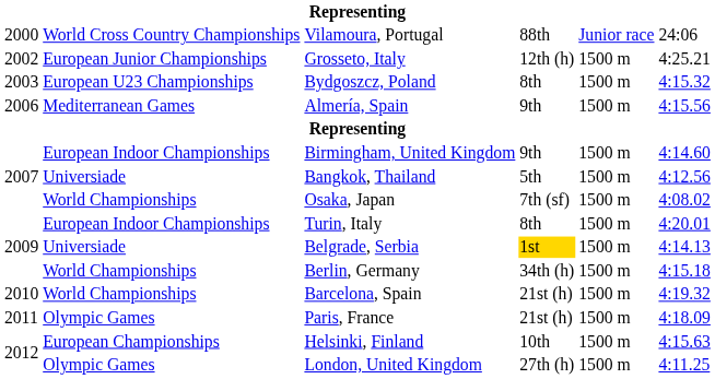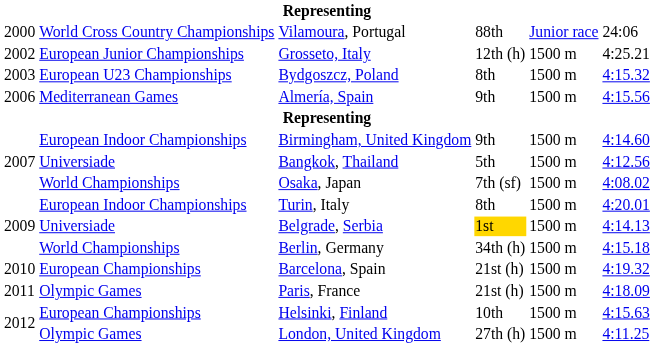 <table>
 <tr>
 <th colspan="6">Representing </th>
 </tr>
 <tr>
 <td rowspan=1>2000</td>
 <td><a href='#'>World Cross Country Championships</a></td>
 <td><a href='#'>Vilamoura</a>, Portugal</td>
 <td>88th</td>
 <td><a href='#'>Junior race</a></td>
 <td>24:06</td>
 </tr>
 <tr>
 <td>2002</td>
 <td><a href='#'>European Junior Championships</a></td>
 <td><a href='#'>Grosseto, Italy</a></td>
 <td>12th (h)</td>
 <td>1500 m</td>
 <td>4:25.21</td>
 </tr>
 <tr>
 <td>2003</td>
 <td><a href='#'>European U23 Championships</a></td>
 <td><a href='#'>Bydgoszcz, Poland</a></td>
 <td>8th</td>
 <td>1500 m</td>
 <td><a href='#'>4:15.32</a></td>
 </tr>
 <tr>
 <td>2006</td>
 <td><a href='#'>Mediterranean Games</a></td>
 <td><a href='#'>Almería, Spain</a></td>
 <td>9th</td>
 <td>1500 m</td>
 <td><a href='#'>4:15.56</a></td>
 </tr>
 <tr>
 <th colspan="6">Representing </th>
 </tr>
 <tr>
 <td rowspan=3>2007</td>
 <td><a href='#'>European Indoor Championships</a></td>
 <td><a href='#'>Birmingham, United Kingdom</a></td>
 <td>9th</td>
 <td>1500 m</td>
 <td><a href='#'>4:14.60</a></td>
 </tr>
 <tr>
 <td><a href='#'>Universiade</a></td>
 <td><a href='#'>Bangkok</a>, <a href='#'>Thailand</a></td>
 <td>5th</td>
 <td>1500 m</td>
 <td><a href='#'>4:12.56</a></td>
 </tr>
 <tr>
 <td><a href='#'>World Championships</a></td>
 <td><a href='#'>Osaka</a>, Japan</td>
 <td>7th (sf)</td>
 <td>1500 m</td>
 <td><a href='#'>4:08.02</a></td>
 </tr>
 <tr>
 <td rowspan=3>2009</td>
 <td><a href='#'>European Indoor Championships</a></td>
 <td><a href='#'>Turin</a>, Italy</td>
 <td>8th</td>
 <td>1500 m</td>
 <td><a href='#'>4:20.01</a></td>
 </tr>
 <tr>
 <td><a href='#'>Universiade</a></td>
 <td><a href='#'>Belgrade</a>, <a href='#'>Serbia</a></td>
 <td bgcolor="gold">1st</td>
 <td>1500 m</td>
 <td><a href='#'>4:14.13</a></td>
 </tr>
 <tr>
 <td><a href='#'>World Championships</a></td>
 <td><a href='#'>Berlin</a>, Germany</td>
 <td>34th (h)</td>
 <td>1500 m</td>
 <td><a href='#'>4:15.18</a></td>
 </tr>
 <tr>
 <td>2010</td>
-<td><a href='#'>World Championships</a></td>
+<td><a href='#'>European Championships</a></td>
 <td><a href='#'>Barcelona</a>, Spain</td>
 <td>21st (h)</td>
 <td>1500 m</td>
 <td><a href='#'>4:19.32</a></td>
 </tr>
 <tr>
 <td>2011</td>
 <td><a href='#'>Olympic Games</a></td>
 <td><a href='#'>Paris</a>, France</td>
 <td>21st (h)</td>
 <td>1500 m</td>
 <td><a href='#'>4:18.09</a></td>
 </tr>
 <tr>
 <td rowspan=2>2012</td>
 <td><a href='#'>European Championships</a></td>
 <td><a href='#'>Helsinki</a>, <a href='#'>Finland</a></td>
 <td>10th</td>
 <td>1500 m</td>
 <td><a href='#'>4:15.63</a></td>
 </tr>
 <tr>
 <td><a href='#'>Olympic Games</a></td>
 <td><a href='#'>London, United Kingdom</a></td>
 <td>27th (h)</td>
 <td>1500 m</td>
 <td><a href='#'>4:11.25</a></td>
 </tr>
 </table>
